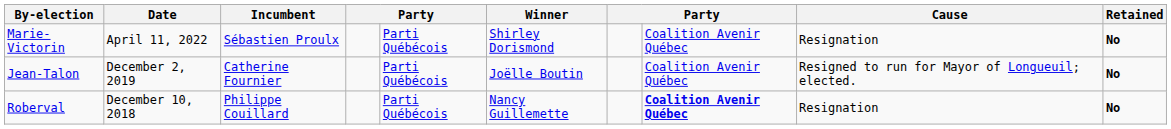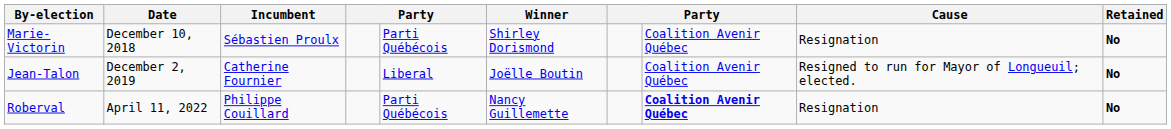 <table class="wikitable" style="width:100%">
 <tr>
 <th>By-election</th>
 <th>Date</th>
 <th>Incumbent</th>
 <th colspan="2">Party</th>
 <th>Winner</th>
 <th colspan="2">Party</th>
 <th>Cause</th>
 <th>Retained</th>
 </tr>
 <tr>
 <td><a href='#'>Marie-Victorin</a></td>
-<td>April 11, 2022</td>
+<td>December 10, 2018</td>
 <td><a href='#'>Sébastien Proulx</a></td>
 <td>    </td>
 <td><a href='#'>Parti Québécois</a></td>
 <td><a href='#'>Shirley Dorismond</a></td>
 <td>    </td>
 <td><a href='#'>Coalition Avenir Québec</a></td>
 <td>Resignation</td>
 <td><strong>No</strong></td>
 </tr>
 <tr>
 <td><a href='#'>Jean-Talon</a></td>
 <td>December 2, 2019</td>
 <td><a href='#'>Catherine Fournier</a></td>
 <td>    </td>
-<td><a href='#'>Parti Québécois</a></td>
+<td><a href='#'>Liberal</a></td>
 <td><a href='#'>Joëlle Boutin</a></td>
 <td>    </td>
 <td><a href='#'>Coalition Avenir Québec</a></td>
 <td>Resigned to run for Mayor of <a href='#'>Longueuil</a>; elected.</td>
 <td><strong>No</strong></td>
 </tr>
 <tr>
 <td><a href='#'>Roberval</a></td>
-<td>December 10, 2018</td>
+<td>April 11, 2022</td>
 <td><a href='#'>Philippe Couillard</a></td>
 <td>    </td>
 <td><a href='#'>Parti Québécois</a></td>
 <td><a href='#'>Nancy Guillemette</a></td>
 <td>    </td>
 <td><strong><a href='#'>Coalition Avenir Québec</a></strong></td>
 <td>Resignation</td>
 <td><strong>No</strong></td>
 </tr>
 </table>
